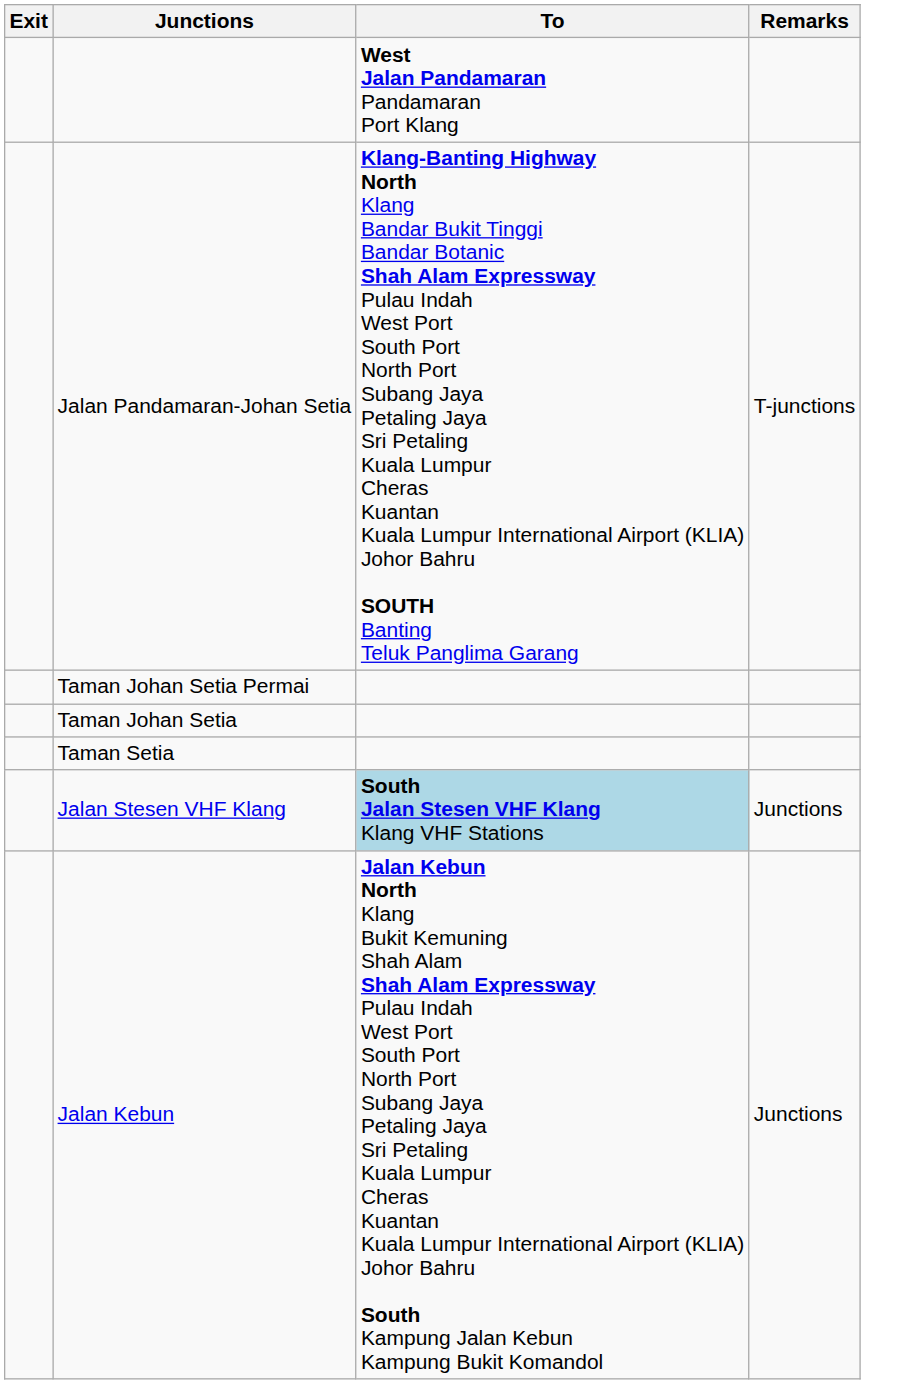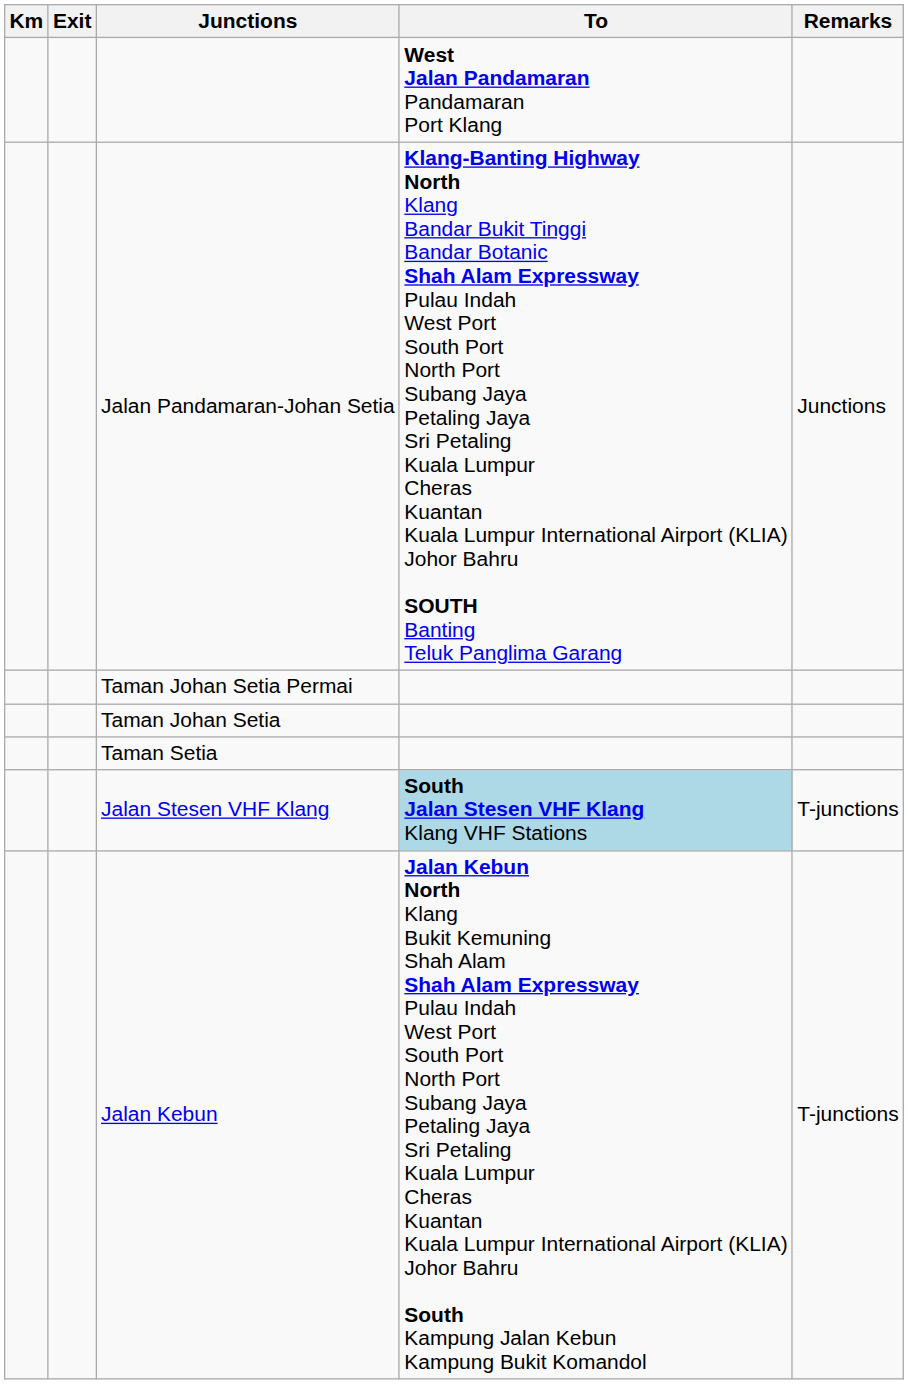 <table class="wikitable">
 <tr>
+<th>Km</th>
 <th>Exit</th>
 <th>Junctions</th>
 <th>To</th>
 <th>Remarks</th>
 </tr>
 <tr>
 <td></td>
 <td></td>
+<td></td>
 <td><strong>West</strong><br> <strong><a href='#'>Jalan Pandamaran</a></strong><br>Pandamaran<br>Port Klang</td>
 <td></td>
 </tr>
 <tr>
 <td></td>
+<td></td>
 <td>Jalan Pandamaran-Johan Setia</td>
 <td> <strong><a href='#'>Klang-Banting Highway</a></strong><br><strong>North</strong><br> <a href='#'>Klang</a><br> <a href='#'>Bandar Bukit Tinggi</a><br> <a href='#'>Bandar Botanic</a><br> <strong><a href='#'>Shah Alam Expressway</a></strong><br>Pulau Indah<br>West Port<br>South Port<br>North Port<br>Subang Jaya<br>Petaling Jaya<br>Sri Petaling<br>Kuala Lumpur<br>Cheras<br>Kuantan<br>Kuala Lumpur International Airport (KLIA)<br> Johor Bahru<br><br><strong>SOUTH</strong><br> <a href='#'>Banting</a><br> <a href='#'>Teluk Panglima Garang</a></td>
-<td>T-junctions</td>
+<td>Junctions</td>
 </tr>
 <tr>
+<td></td>
 <td></td>
 <td>Taman Johan Setia Permai</td>
 <td></td>
 <td></td>
 </tr>
 <tr>
 <td></td>
+<td></td>
 <td>Taman Johan Setia</td>
 <td></td>
 <td></td>
 </tr>
 <tr>
+<td></td>
 <td></td>
 <td>Taman Setia</td>
 <td></td>
 <td></td>
 </tr>
 <tr>
 <td></td>
+<td></td>
 <td><a href='#'>Jalan Stesen VHF Klang</a></td>
 <td style="background: lightblue;"><strong>South</strong><br> <strong><a href='#'>Jalan Stesen VHF Klang</a></strong><br>Klang VHF Stations</td>
-<td>Junctions</td>
+<td>T-junctions</td>
 </tr>
 <tr>
 <td></td>
+<td></td>
 <td><a href='#'>Jalan Kebun</a></td>
 <td> <strong><a href='#'>Jalan Kebun</a></strong><br><strong>North</strong><br>Klang<br>Bukit Kemuning<br>Shah Alam<br><strong><a href='#'>Shah Alam Expressway</a></strong><br>Pulau Indah<br>West Port<br>South Port<br>North Port<br>Subang Jaya<br>Petaling Jaya<br>Sri Petaling<br>Kuala Lumpur<br>Cheras<br>Kuantan<br>Kuala Lumpur International Airport (KLIA)<br> Johor Bahru<br><br><strong>South</strong><br>Kampung Jalan Kebun<br>Kampung Bukit Komandol</td>
-<td>Junctions</td>
+<td>T-junctions</td>
 </tr>
 </table>
